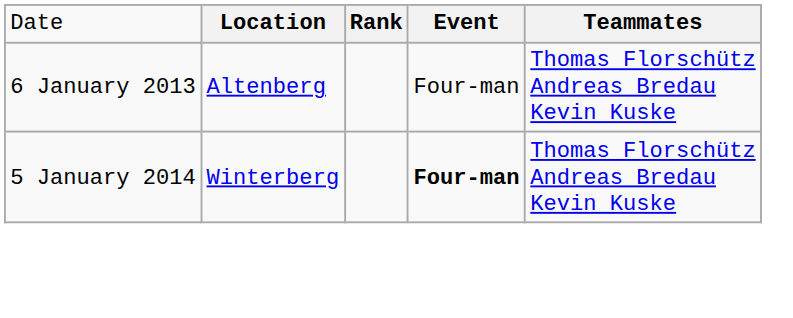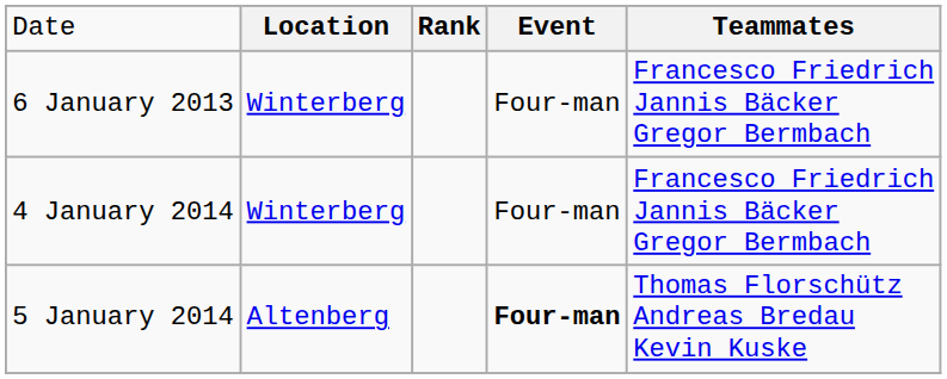 <table class="wikitable sortable" style="font-size:90%" style="text-align:center">
 <tr>
 <td>Date</td>
 <th>Location</th>
 <th>Rank</th>
 <th>Event</th>
 <th>Teammates</th>
 </tr>
 <tr>
 <td>6 January 2013</td>
-<td><a href='#'>Altenberg</a></td>
+<td><a href='#'>Winterberg</a></td>
 <td></td>
 <td>Four-man</td>
-<td><a href='#'>Thomas Florschütz</a> <br> <a href='#'>Andreas Bredau</a> <br> <a href='#'>Kevin Kuske</a></td>
+<td><a href='#'>Francesco Friedrich</a> <br> <a href='#'>Jannis Bäcker</a> <br> <a href='#'>Gregor Bermbach</a></td>
+</tr>
+<tr>
+<td>4 January 2014</td>
+<td><a href='#'>Winterberg</a></td>
+<td></td>
+<td>Four-man</td>
+<td><a href='#'>Francesco Friedrich</a> <br> <a href='#'>Jannis Bäcker</a> <br> <a href='#'>Gregor Bermbach</a></td>
 </tr>
 <tr>
 <td>5 January 2014</td>
-<td><a href='#'>Winterberg</a></td>
+<td><a href='#'>Altenberg</a></td>
 <td></td>
 <td><strong>Four-man</strong></td>
 <td><a href='#'>Thomas Florschütz</a> <br> <a href='#'>Andreas Bredau</a> <br> <a href='#'>Kevin Kuske</a></td>
 </tr>
 </table>
